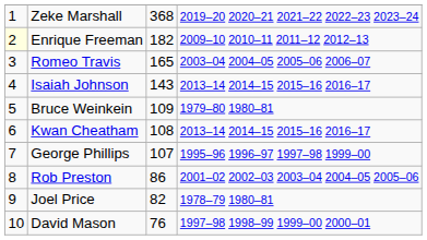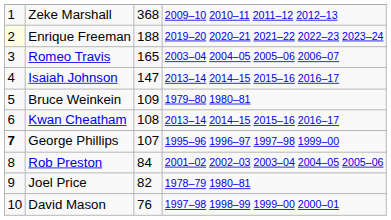 <table class="wikitable">
 <tr>
 </tr>
 <tr>
 <td>1</td>
 <td>Zeke Marshall</td>
 <td>368</td>
-<td style="font-size:80%;"><a href='#'>2019–20</a> <a href='#'>2020–21</a> <a href='#'>2021–22</a> <a href='#'>2022–23</a> <a href='#'>2023–24</a></td>
+<td style="font-size:80%;"><a href='#'>2009–10</a> <a href='#'>2010–11</a> <a href='#'>2011–12</a> <a href='#'>2012–13</a></td>
 </tr>
 <tr>
 <td style="background: lightyellow;">2</td>
 <td>Enrique Freeman</td>
-<td>182</td>
-<td style="font-size:80%;"><a href='#'>2009–10</a> <a href='#'>2010–11</a> <a href='#'>2011–12</a> <a href='#'>2012–13</a></td>
+<td>188</td>
+<td style="font-size:80%;"><a href='#'>2019–20</a> <a href='#'>2020–21</a> <a href='#'>2021–22</a> <a href='#'>2022–23</a> <a href='#'>2023–24</a></td>
 </tr>
 <tr>
 <td>3</td>
 <td><a href='#'>Romeo Travis</a></td>
 <td>165</td>
 <td style="font-size:80%;"><a href='#'>2003–04</a> <a href='#'>2004–05</a> <a href='#'>2005–06</a> <a href='#'>2006–07</a></td>
 </tr>
 <tr>
 <td>4</td>
 <td><a href='#'>Isaiah Johnson</a></td>
-<td>143</td>
+<td>147</td>
 <td style="font-size:80%;"><a href='#'>2013–14</a> <a href='#'>2014–15</a> <a href='#'>2015–16</a> <a href='#'>2016–17</a></td>
 </tr>
 <tr>
 <td>5</td>
 <td>Bruce Weinkein</td>
 <td>109</td>
 <td style="font-size:80%;"><a href='#'>1979–80</a> <a href='#'>1980–81</a></td>
 </tr>
 <tr>
 <td>6</td>
 <td><a href='#'>Kwan Cheatham</a></td>
 <td>108</td>
 <td style="font-size:80%;"><a href='#'>2013–14</a> <a href='#'>2014–15</a> <a href='#'>2015–16</a> <a href='#'>2016–17</a></td>
 </tr>
 <tr>
-<td>7</td>
+<td><strong>7</strong></td>
 <td>George Phillips</td>
 <td>107</td>
 <td style="font-size:80%;"><a href='#'>1995–96</a> <a href='#'>1996–97</a> <a href='#'>1997–98</a> <a href='#'>1999–00</a></td>
 </tr>
 <tr>
 <td>8</td>
 <td><a href='#'>Rob Preston</a></td>
-<td>86</td>
+<td>84</td>
 <td style="font-size:80%;"><a href='#'>2001–02</a> <a href='#'>2002–03</a> <a href='#'>2003–04</a> <a href='#'>2004–05</a> <a href='#'>2005–06</a></td>
 </tr>
 <tr>
 <td>9</td>
 <td>Joel Price</td>
 <td>82</td>
 <td style="font-size:80%;"><a href='#'>1978–79</a> <a href='#'>1980–81</a></td>
 </tr>
 <tr>
 <td>10</td>
 <td>David Mason</td>
 <td>76</td>
 <td style="font-size:80%;"><a href='#'>1997–98</a> <a href='#'>1998–99</a> <a href='#'>1999–00</a> <a href='#'>2000–01</a></td>
 </tr>
 </table>
